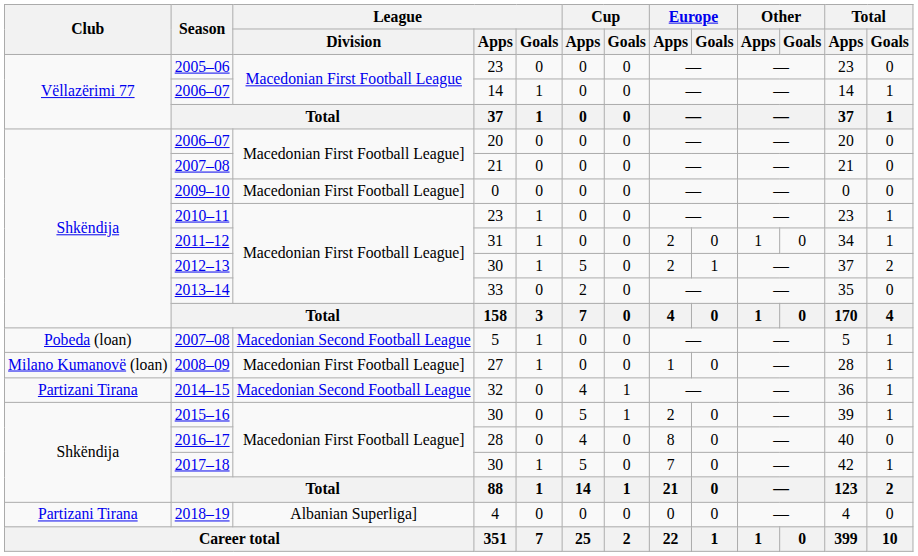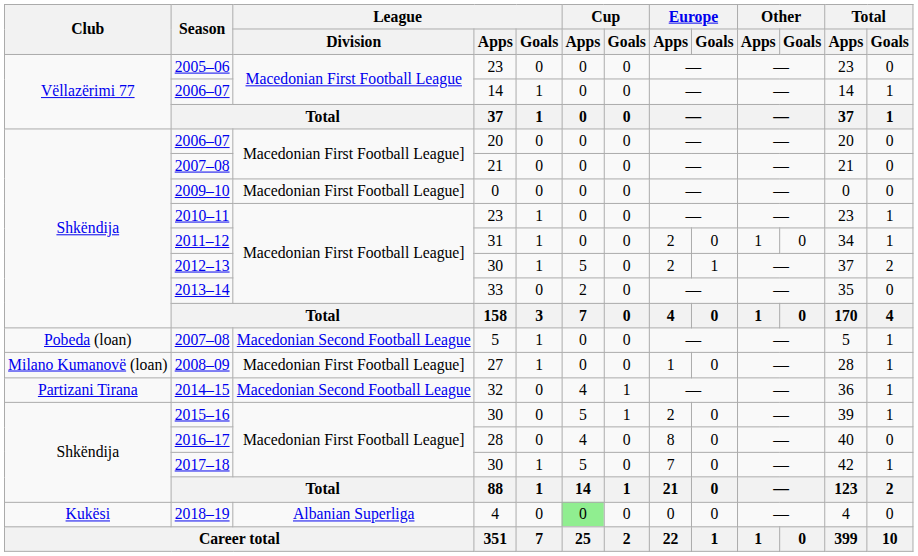 <table class="wikitable" style="text-align:center">
 <tr>
 <th rowspan="2">Club</th>
 <th rowspan="2">Season</th>
 <th colspan="3">League</th>
 <th colspan="2">Cup</th>
 <th colspan="2"><a href='#'>Europe</a></th>
 <th colspan="2">Other</th>
 <th colspan="2">Total</th>
 </tr>
 <tr>
 <th>Division</th>
 <th>Apps</th>
 <th>Goals</th>
 <th>Apps</th>
 <th>Goals</th>
 <th>Apps</th>
 <th>Goals</th>
 <th>Apps</th>
 <th>Goals</th>
 <th>Apps</th>
 <th>Goals</th>
 </tr>
 <tr>
 <td rowspan="3"><a href='#'>Vëllazërimi 77</a></td>
 <td><a href='#'>2005–06</a></td>
 <td rowspan="2"><a href='#'>Macedonian First Football League</a></td>
 <td>23</td>
 <td>0</td>
 <td>0</td>
 <td>0</td>
 <td colspan="2">—</td>
 <td colspan="2">—</td>
 <td>23</td>
 <td>0</td>
 </tr>
 <tr>
 <td><a href='#'>2006–07</a></td>
 <td>14</td>
 <td>1</td>
 <td>0</td>
 <td>0</td>
 <td colspan="2">—</td>
 <td colspan="2">—</td>
 <td>14</td>
 <td>1</td>
 </tr>
 <tr>
 <th colspan="2">Total</th>
 <th>37</th>
 <th>1</th>
 <th>0</th>
 <th>0</th>
 <th colspan="2">—</th>
 <th colspan="2">—</th>
 <th>37</th>
 <th>1</th>
 </tr>
 <tr>
 <td rowspan="8"><a href='#'>Shkëndija</a></td>
 <td><a href='#'>2006–07</a></td>
 <td rowspan="2">Macedonian First Football League]</td>
 <td>20</td>
 <td>0</td>
 <td>0</td>
 <td>0</td>
 <td colspan="2">—</td>
 <td colspan="2">—</td>
 <td>20</td>
 <td>0</td>
 </tr>
 <tr>
 <td><a href='#'>2007–08</a></td>
 <td>21</td>
 <td>0</td>
 <td>0</td>
 <td>0</td>
 <td colspan="2">—</td>
 <td colspan="2">—</td>
 <td>21</td>
 <td>0</td>
 </tr>
 <tr>
 <td><a href='#'>2009–10</a></td>
 <td>Macedonian First Football League]</td>
 <td>0</td>
 <td>0</td>
 <td>0</td>
 <td>0</td>
 <td colspan="2">—</td>
 <td colspan="2">—</td>
 <td>0</td>
 <td>0</td>
 </tr>
 <tr>
 <td><a href='#'>2010–11</a></td>
 <td rowspan="4">Macedonian First Football League]</td>
 <td>23</td>
 <td>1</td>
 <td>0</td>
 <td>0</td>
 <td colspan="2">—</td>
 <td colspan="2">—</td>
 <td>23</td>
 <td>1</td>
 </tr>
 <tr>
 <td><a href='#'>2011–12</a></td>
 <td>31</td>
 <td>1</td>
 <td>0</td>
 <td>0</td>
 <td>2</td>
 <td>0</td>
 <td>1</td>
 <td>0</td>
 <td>34</td>
 <td>1</td>
 </tr>
 <tr>
 <td><a href='#'>2012–13</a></td>
 <td>30</td>
 <td>1</td>
 <td>5</td>
 <td>0</td>
 <td>2</td>
 <td>1</td>
 <td colspan="2">—</td>
 <td>37</td>
 <td>2</td>
 </tr>
 <tr>
 <td><a href='#'>2013–14</a></td>
 <td>33</td>
 <td>0</td>
 <td>2</td>
 <td>0</td>
 <td colspan="2">—</td>
 <td colspan="2">—</td>
 <td>35</td>
 <td>0</td>
 </tr>
 <tr>
 <th colspan="2">Total</th>
 <th>158</th>
 <th>3</th>
 <th>7</th>
 <th>0</th>
 <th>4</th>
 <th>0</th>
 <th>1</th>
 <th>0</th>
 <th>170</th>
 <th>4</th>
 </tr>
 <tr>
 <td><a href='#'>Pobeda</a> (loan)</td>
 <td><a href='#'>2007–08</a></td>
 <td><a href='#'>Macedonian Second Football League</a></td>
 <td>5</td>
 <td>1</td>
 <td>0</td>
 <td>0</td>
 <td colspan="2">—</td>
 <td colspan="2">—</td>
 <td>5</td>
 <td>1</td>
 </tr>
 <tr>
 <td><a href='#'>Milano Kumanovë</a> (loan)</td>
 <td><a href='#'>2008–09</a></td>
 <td>Macedonian First Football League]</td>
 <td>27</td>
 <td>1</td>
 <td>0</td>
 <td>0</td>
 <td>1</td>
 <td>0</td>
 <td colspan="2">—</td>
 <td>28</td>
 <td>1</td>
 </tr>
 <tr>
 <td><a href='#'>Partizani Tirana</a></td>
 <td><a href='#'>2014–15</a></td>
 <td><a href='#'>Macedonian Second Football League</a></td>
 <td>32</td>
 <td>0</td>
 <td>4</td>
 <td>1</td>
 <td colspan="2">—</td>
 <td colspan="2">—</td>
 <td>36</td>
 <td>1</td>
 </tr>
 <tr>
 <td rowspan="4">Shkëndija</td>
 <td><a href='#'>2015–16</a></td>
 <td rowspan="3">Macedonian First Football League]</td>
 <td>30</td>
 <td>0</td>
 <td>5</td>
 <td>1</td>
 <td>2</td>
 <td>0</td>
 <td colspan="2">—</td>
 <td>39</td>
 <td>1</td>
 </tr>
 <tr>
 <td><a href='#'>2016–17</a></td>
 <td>28</td>
 <td>0</td>
 <td>4</td>
 <td>0</td>
 <td>8</td>
 <td>0</td>
 <td colspan="2">—</td>
 <td>40</td>
 <td>0</td>
 </tr>
 <tr>
 <td><a href='#'>2017–18</a></td>
 <td>30</td>
 <td>1</td>
 <td>5</td>
 <td>0</td>
 <td>7</td>
 <td>0</td>
 <td colspan="2">—</td>
 <td>42</td>
 <td>1</td>
 </tr>
 <tr>
 <th colspan="2">Total</th>
 <th>88</th>
 <th>1</th>
 <th>14</th>
 <th>1</th>
 <th>21</th>
 <th>0</th>
 <th colspan="2">—</th>
 <th>123</th>
 <th>2</th>
 </tr>
 <tr>
-<td><a href='#'>Partizani Tirana</a></td>
+<td><a href='#'>Kukësi</a></td>
 <td><a href='#'>2018–19</a></td>
-<td>Albanian Superliga]</td>
+<td><a href='#'>Albanian Superliga</a></td>
 <td>4</td>
 <td>0</td>
-<td>0</td>
+<td style="background: lightgreen;">0</td>
 <td>0</td>
 <td>0</td>
 <td>0</td>
 <td colspan="2">—</td>
 <td>4</td>
 <td>0</td>
 </tr>
 <tr>
 <th colspan="3">Career total</th>
 <th>351</th>
 <th>7</th>
 <th>25</th>
 <th>2</th>
 <th>22</th>
 <th>1</th>
 <th>1</th>
 <th>0</th>
 <th>399</th>
 <th>10</th>
 </tr>
 </table>
